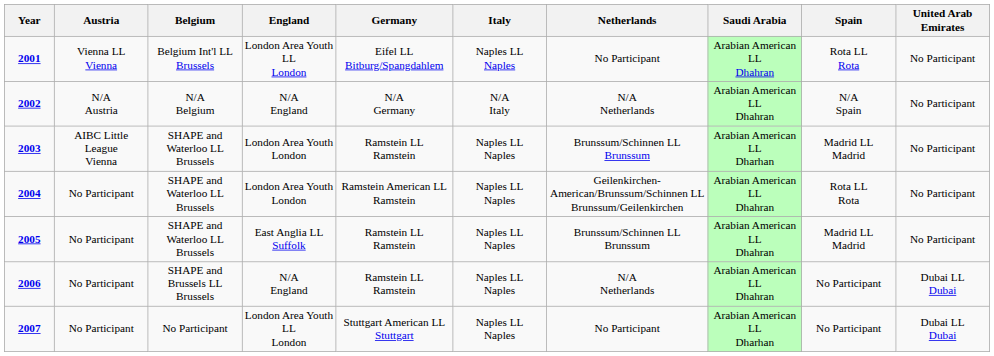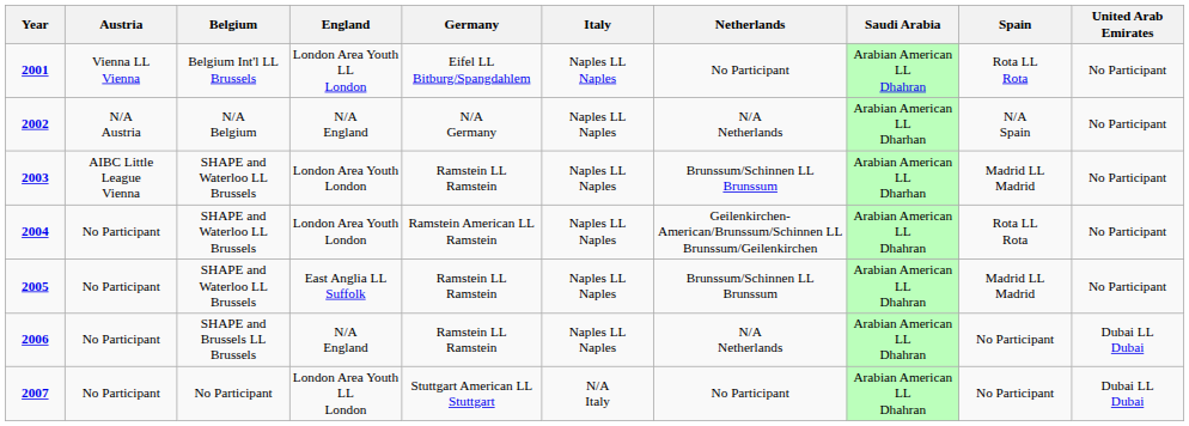 <table class="wikitable" width="100%" style="font-size: 90%; text-align: center;">
 <tr>
 <th width="50">Year</th>
 <th width="100" align="center">Austria</th>
 <th width="100" align="center">Belgium</th>
 <th width="100" align="center">England</th>
 <th width="100" align="center">Germany</th>
 <th width="100" align="center">Italy</th>
 <th width="100" align="center">Netherlands</th>
 <th width="100" align="center">Saudi Arabia</th>
 <th width="100" align="center">Spain</th>
 <th width="100" align="center">United Arab Emirates</th>
 </tr>
 <tr>
 <td><strong><a href='#'>2001</a></strong></td>
 <td>Vienna LL<br><a href='#'>Vienna</a></td>
 <td>Belgium Int'l LL<br><a href='#'>Brussels</a></td>
 <td>London Area Youth LL<br><a href='#'>London</a></td>
 <td>Eifel LL<br><a href='#'>Bitburg/Spangdahlem</a></td>
 <td>Naples LL<br><a href='#'>Naples</a></td>
 <td>No Participant</td>
 <td style="background:#bfb;">Arabian American LL<br><a href='#'>Dhahran</a></td>
 <td>Rota LL<br><a href='#'>Rota</a></td>
 <td>No Participant</td>
 </tr>
 <tr>
 <td><strong><a href='#'>2002</a></strong></td>
 <td>N/A<br>Austria</td>
 <td>N/A<br>Belgium</td>
 <td>N/A<br>England</td>
 <td>N/A<br>Germany</td>
-<td>N/A<br>Italy</td>
+<td>Naples LL<br>Naples</td>
 <td>N/A<br>Netherlands</td>
-<td style="background:#bfb;">Arabian American LL<br>Dhahran</td>
+<td style="background:#bfb;">Arabian American LL<br>Dharhan</td>
 <td>N/A<br>Spain</td>
 <td>No Participant</td>
 </tr>
 <tr>
 <td><strong><a href='#'>2003</a></strong></td>
 <td>AIBC Little League<br>Vienna</td>
 <td>SHAPE and Waterloo LL<br>Brussels</td>
 <td>London Area Youth<br>London</td>
 <td>Ramstein LL<br>Ramstein</td>
 <td>Naples LL<br>Naples</td>
 <td>Brunssum/Schinnen LL<br><a href='#'>Brunssum</a></td>
 <td style="background:#bfb;">Arabian American LL<br>Dharhan</td>
 <td>Madrid LL<br>Madrid</td>
 <td>No Participant</td>
 </tr>
 <tr>
 <td><strong><a href='#'>2004</a></strong></td>
 <td>No Participant</td>
 <td>SHAPE and Waterloo LL<br>Brussels</td>
 <td>London Area Youth<br>London</td>
 <td>Ramstein American LL<br>Ramstein</td>
 <td>Naples LL<br>Naples</td>
 <td>Geilenkirchen-American/Brunssum/Schinnen LL<br>Brunssum/Geilenkirchen</td>
 <td style="background:#bfb;">Arabian American LL<br>Dhahran</td>
 <td>Rota LL<br>Rota</td>
 <td>No Participant</td>
 </tr>
 <tr>
 <td><strong><a href='#'>2005</a></strong></td>
 <td>No Participant</td>
 <td>SHAPE and Waterloo LL<br>Brussels</td>
 <td>East Anglia LL<br><a href='#'>Suffolk</a></td>
 <td>Ramstein LL<br>Ramstein</td>
 <td>Naples LL<br>Naples</td>
 <td>Brunssum/Schinnen LL<br>Brunssum</td>
 <td style="background:#bfb;">Arabian American LL<br>Dhahran</td>
 <td>Madrid LL<br>Madrid</td>
 <td>No Participant</td>
 </tr>
 <tr>
 <td><strong><a href='#'>2006</a></strong></td>
 <td>No Participant</td>
 <td>SHAPE and Brussels LL<br>Brussels</td>
 <td>N/A<br>England</td>
 <td>Ramstein LL<br>Ramstein</td>
 <td>Naples LL<br>Naples</td>
 <td>N/A<br>Netherlands</td>
 <td style="background:#bfb;">Arabian American LL<br>Dhahran</td>
 <td>No Participant</td>
 <td>Dubai LL<br><a href='#'>Dubai</a></td>
 </tr>
 <tr>
 <td><strong><a href='#'>2007</a></strong></td>
 <td>No Participant</td>
 <td>No Participant</td>
 <td>London Area Youth LL<br>London</td>
 <td>Stuttgart American LL<br><a href='#'>Stuttgart</a></td>
-<td>Naples LL<br>Naples</td>
+<td>N/A<br>Italy</td>
 <td>No Participant</td>
-<td style="background:#bfb;">Arabian American LL<br>Dharhan</td>
+<td style="background:#bfb;">Arabian American LL<br>Dhahran</td>
 <td>No Participant</td>
 <td>Dubai LL<br><a href='#'>Dubai</a></td>
 </tr>
 </table>
